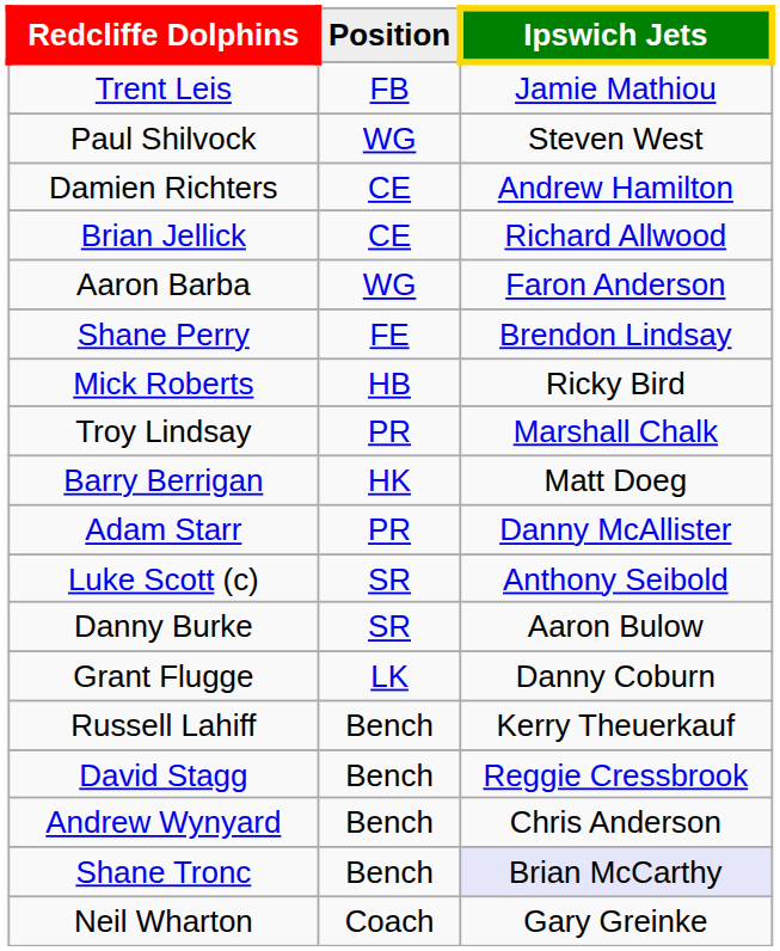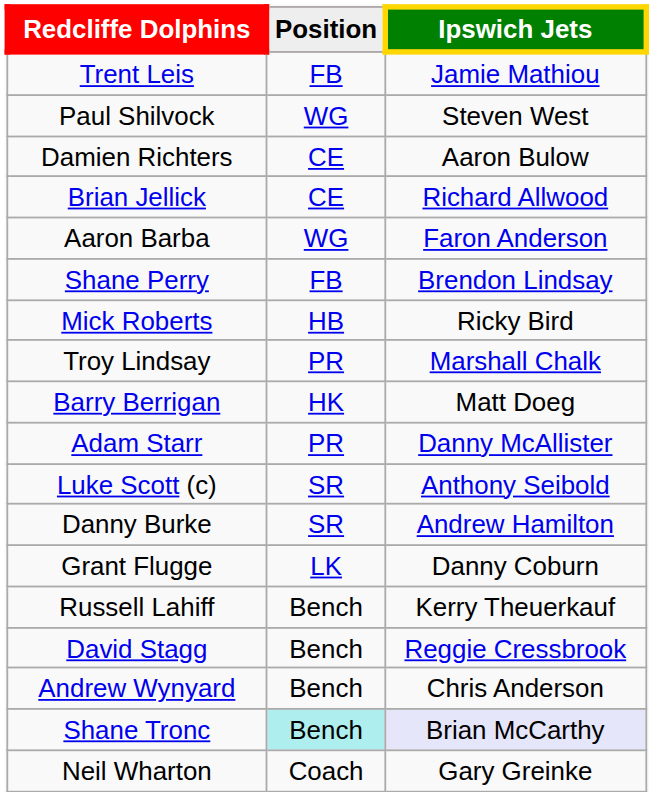 <table class="wikitable" style="float:right; font-size:90%; text-align:center; margin-left:1em;">
 <tr style="background:#f03;">
 <th align="centre" width="136" style="border: 3px solid red; background: red; color: white">Redcliffe Dolphins</th>
 <th align="center" style="background: #eeeeee; color: black">Position</th>
 <th align="centre" width="136" style="border: 3px solid gold; background: green; color: white">Ipswich Jets</th>
 </tr>
 <tr>
 <td><a href='#'>Trent Leis</a></td>
 <td><a href='#'>FB</a></td>
 <td><a href='#'>Jamie Mathiou</a></td>
 </tr>
 <tr>
 <td>Paul Shilvock</td>
 <td><a href='#'>WG</a></td>
 <td>Steven West</td>
 </tr>
 <tr>
 <td>Damien Richters</td>
 <td><a href='#'>CE</a></td>
-<td><a href='#'>Andrew Hamilton</a></td>
+<td>Aaron Bulow</td>
 </tr>
 <tr>
 <td><a href='#'>Brian Jellick</a></td>
 <td><a href='#'>CE</a></td>
 <td><a href='#'>Richard Allwood</a></td>
 </tr>
 <tr>
 <td>Aaron Barba</td>
 <td><a href='#'>WG</a></td>
 <td><a href='#'>Faron Anderson</a></td>
 </tr>
 <tr>
 <td><a href='#'>Shane Perry</a></td>
-<td><a href='#'>FE</a></td>
+<td><a href='#'>FB</a></td>
 <td><a href='#'>Brendon Lindsay</a></td>
 </tr>
 <tr>
 <td><a href='#'>Mick Roberts</a></td>
 <td><a href='#'>HB</a></td>
 <td>Ricky Bird</td>
 </tr>
 <tr>
 <td>Troy Lindsay</td>
 <td><a href='#'>PR</a></td>
 <td><a href='#'>Marshall Chalk</a></td>
 </tr>
 <tr>
 <td><a href='#'>Barry Berrigan</a></td>
 <td><a href='#'>HK</a></td>
 <td>Matt Doeg</td>
 </tr>
 <tr>
 <td><a href='#'>Adam Starr</a></td>
 <td><a href='#'>PR</a></td>
 <td><a href='#'>Danny McAllister</a></td>
 </tr>
 <tr>
 <td><a href='#'>Luke Scott</a> (c)</td>
 <td><a href='#'>SR</a></td>
 <td><a href='#'>Anthony Seibold</a></td>
 </tr>
 <tr>
 <td>Danny Burke</td>
 <td><a href='#'>SR</a></td>
-<td>Aaron Bulow</td>
+<td><a href='#'>Andrew Hamilton</a></td>
 </tr>
 <tr>
 <td>Grant Flugge</td>
 <td><a href='#'>LK</a></td>
 <td>Danny Coburn</td>
 </tr>
 <tr>
 <td>Russell Lahiff</td>
 <td>Bench</td>
 <td>Kerry Theuerkauf</td>
 </tr>
 <tr>
 <td><a href='#'>David Stagg</a></td>
 <td>Bench</td>
 <td><a href='#'>Reggie Cressbrook</a></td>
 </tr>
 <tr>
 <td><a href='#'>Andrew Wynyard</a></td>
 <td>Bench</td>
 <td>Chris Anderson</td>
 </tr>
 <tr>
 <td><a href='#'>Shane Tronc</a></td>
-<td>Bench</td>
+<td style="background: paleturquoise;">Bench</td>
 <td style="background: lavender;">Brian McCarthy</td>
 </tr>
 <tr>
 <td>Neil Wharton</td>
 <td>Coach</td>
 <td>Gary Greinke</td>
 </tr>
 </table>
